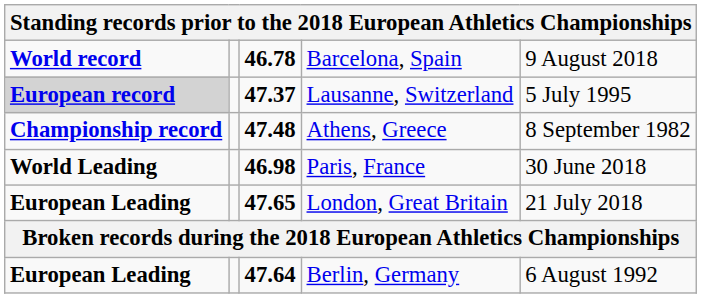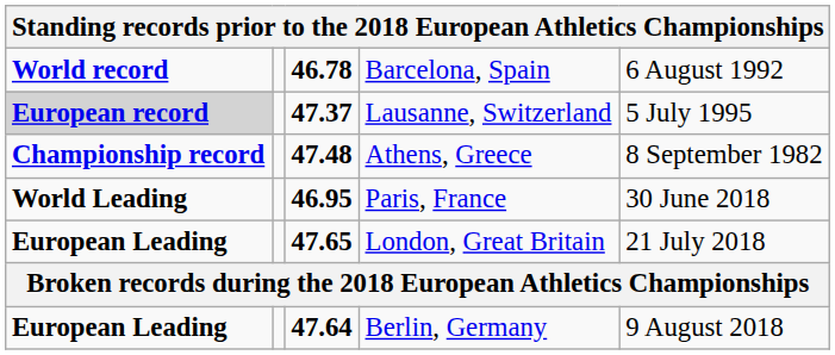 <table class="wikitable">
 <tr>
 <th colspan="5">Standing records prior to the 2018 European Athletics Championships</th>
 </tr>
 <tr>
 <td><strong><a href='#'>World record</a></strong></td>
 <td></td>
 <td><strong>46.78</strong></td>
 <td><a href='#'>Barcelona</a>, <a href='#'>Spain</a></td>
-<td>9 August 2018</td>
+<td>6 August 1992</td>
 </tr>
 <tr>
 <td style="background: lightgrey;"><strong><a href='#'>European record</a></strong></td>
 <td></td>
 <td><strong>47.37</strong></td>
 <td><a href='#'>Lausanne</a>, <a href='#'>Switzerland</a></td>
 <td>5 July 1995</td>
 </tr>
 <tr>
 <td><strong><a href='#'>Championship record</a></strong></td>
 <td></td>
 <td><strong>47.48</strong></td>
 <td><a href='#'>Athens</a>, <a href='#'>Greece</a></td>
 <td>8 September 1982</td>
 </tr>
 <tr>
 <td><strong>World Leading</strong></td>
 <td></td>
-<td><strong>46.98</strong></td>
+<td><strong>46.95</strong></td>
 <td><a href='#'>Paris</a>, <a href='#'>France</a></td>
 <td>30 June 2018</td>
 </tr>
 <tr>
 <td><strong>European Leading</strong></td>
 <td></td>
 <td><strong>47.65</strong></td>
 <td><a href='#'>London</a>, <a href='#'>Great Britain</a></td>
 <td>21 July 2018</td>
 </tr>
 <tr>
 <th colspan="5">Broken records during the 2018 European Athletics Championships</th>
 </tr>
 <tr>
 <td><strong>European Leading</strong></td>
 <td></td>
 <td><strong>47.64</strong></td>
 <td><a href='#'>Berlin</a>, <a href='#'>Germany</a></td>
-<td>6 August 1992</td>
+<td>9 August 2018</td>
 </tr>
 </table>
